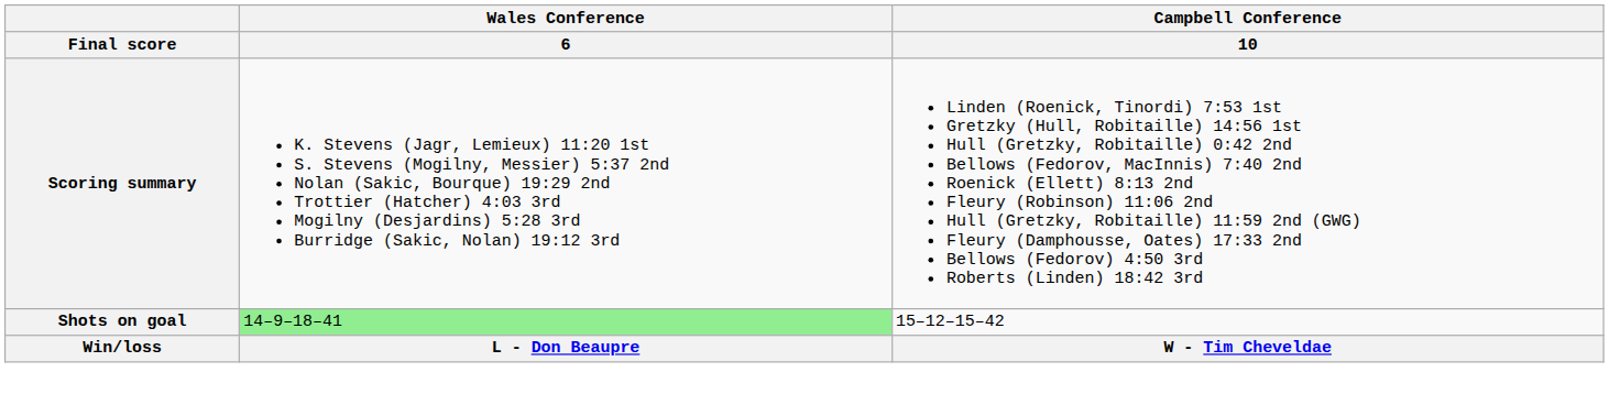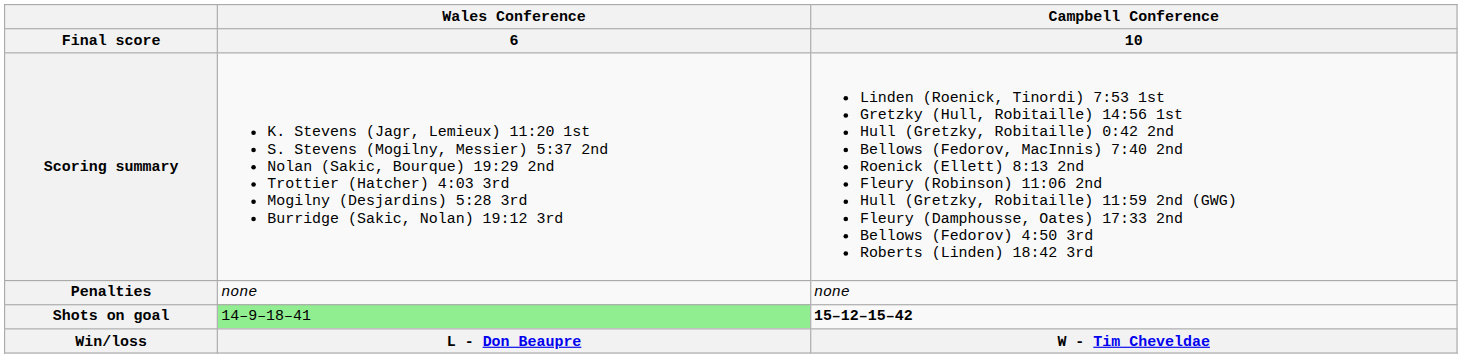 <table class="wikitable" style="width:100%">
 <tr>
 <th></th>
 <th>Wales Conference</th>
 <th>Campbell Conference</th>
 </tr>
 <tr>
 <th>Final score</th>
 <th>6</th>
 <th>10</th>
 </tr>
 <tr>
 <th>Scoring summary</th>
 <td><br><ul><li>K. Stevens (Jagr, Lemieux) 11:20 1st</li><li>S. Stevens (Mogilny, Messier) 5:37 2nd</li><li>Nolan (Sakic, Bourque) 19:29 2nd</li><li>Trottier (Hatcher) 4:03 3rd</li><li>Mogilny (Desjardins) 5:28 3rd</li><li>Burridge (Sakic, Nolan) 19:12 3rd</li></ul></td>
 <td><br><ul><li>Linden (Roenick, Tinordi) 7:53 1st</li><li>Gretzky (Hull, Robitaille) 14:56 1st</li><li>Hull (Gretzky, Robitaille) 0:42 2nd</li><li>Bellows (Fedorov, MacInnis) 7:40 2nd</li><li>Roenick (Ellett) 8:13 2nd</li><li>Fleury (Robinson) 11:06 2nd</li><li>Hull (Gretzky, Robitaille) 11:59 2nd (GWG)</li><li>Fleury (Damphousse, Oates) 17:33 2nd</li><li>Bellows (Fedorov) 4:50 3rd</li><li>Roberts (Linden) 18:42 3rd</li></ul></td>
 </tr>
 <tr>
+<th>Penalties</th>
+<td><em>none</em></td>
+<td><em>none</em></td>
+</tr>
+<tr>
 <th>Shots on goal</th>
 <td style="background: lightgreen;">14–9–18–41</td>
-<td>15–12–15–42</td>
+<td><strong>15–12–15–42</strong></td>
 </tr>
 <tr>
 <th>Win/loss</th>
 <th><strong>L</strong> - <a href='#'>Don Beaupre</a></th>
 <th><strong>W</strong> - <a href='#'>Tim Cheveldae</a></th>
 </tr>
 </table>
